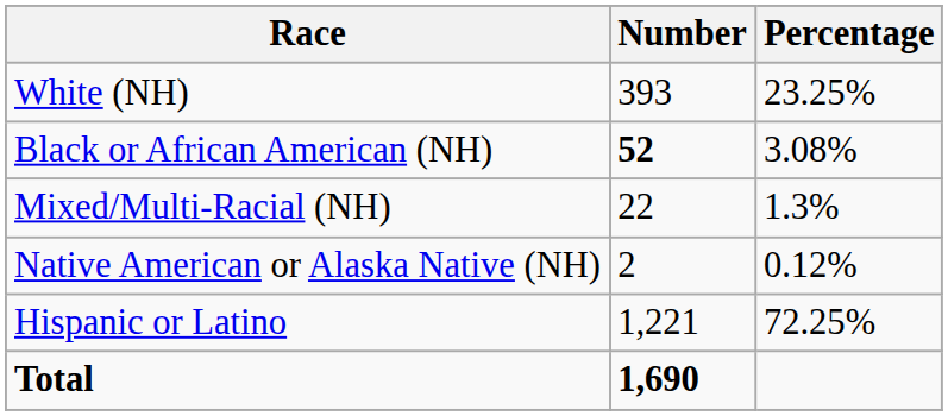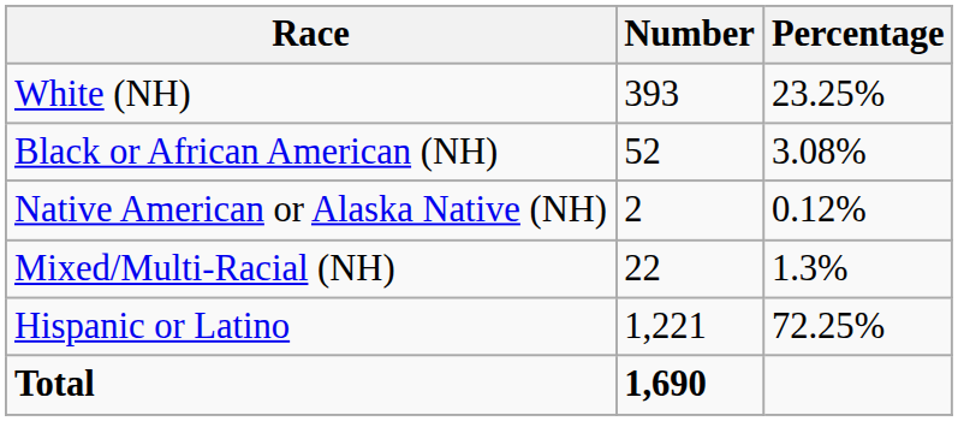 <table class="wikitable">
 <tr>
 <th>Race</th>
 <th>Number</th>
 <th>Percentage</th>
 </tr>
 <tr>
 <td><a href='#'>White</a> (NH)</td>
 <td>393</td>
 <td>23.25%</td>
 </tr>
 <tr>
 <td><a href='#'>Black or African American</a> (NH)</td>
-<td><strong>52</strong></td>
+<td>52</td>
 <td>3.08%</td>
+</tr>
+<tr>
+<td><a href='#'>Native American</a> or <a href='#'>Alaska Native</a> (NH)</td>
+<td>2</td>
+<td>0.12%</td>
 </tr>
 <tr>
 <td><a href='#'>Mixed/Multi-Racial</a> (NH)</td>
 <td>22</td>
 <td>1.3%</td>
-</tr>
-<tr>
-<td><a href='#'>Native American</a> or <a href='#'>Alaska Native</a> (NH)</td>
-<td>2</td>
-<td>0.12%</td>
 </tr>
 <tr>
 <td><a href='#'>Hispanic or Latino</a></td>
 <td>1,221</td>
 <td>72.25%</td>
 </tr>
 <tr>
 <td><strong>Total</strong></td>
 <td><strong>1,690</strong></td>
 <td></td>
 </tr>
 </table>
